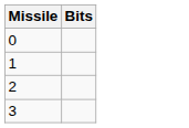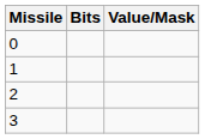 <table class="wikitable">
 <tr>
 <th>Missile</th>
 <th>Bits</th>
+<th>Value/Mask</th>
 </tr>
 <tr>
 <td>0</td>
+<td></td>
 <td></td>
 </tr>
 <tr>
 <td>1</td>
 <td></td>
+<td></td>
 </tr>
 <tr>
 <td>2</td>
+<td></td>
 <td></td>
 </tr>
 <tr>
 <td>3</td>
 <td></td>
+<td></td>
 </tr>
 </table>
